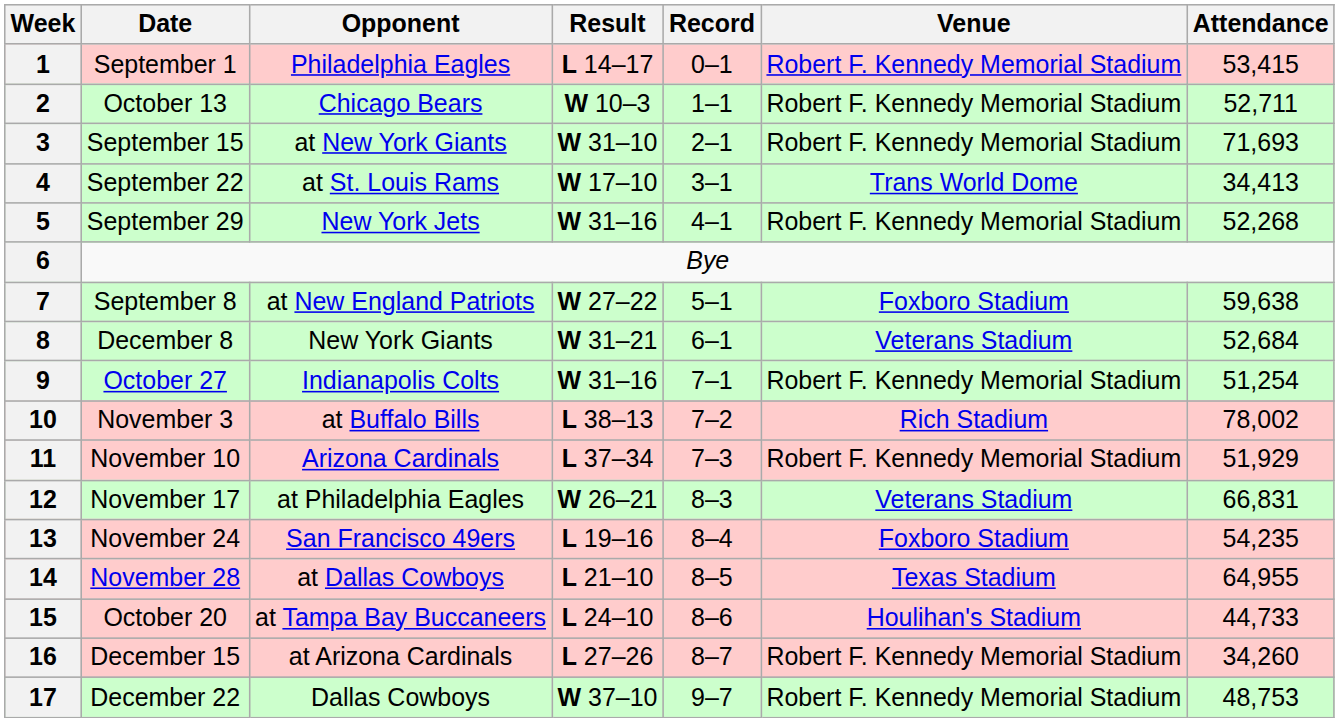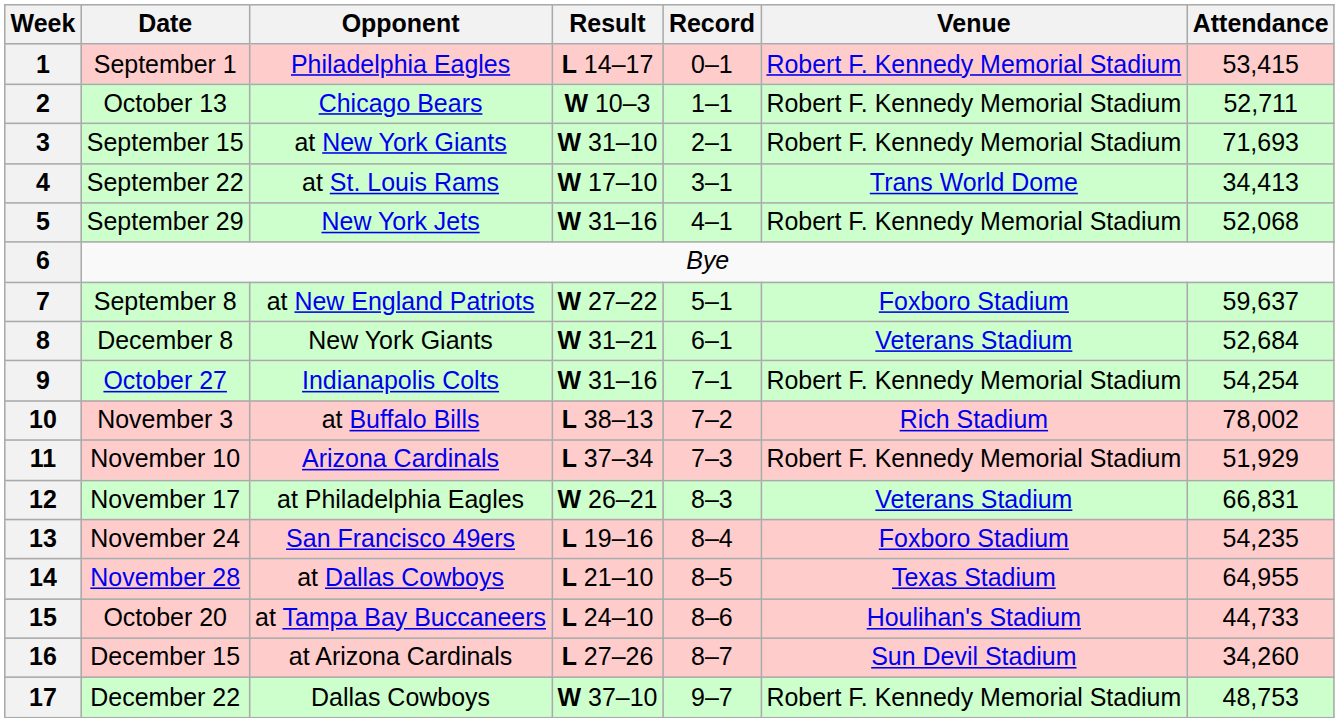 <table class="wikitable" style="text-align:center">
 <tr>
 <th>Week</th>
 <th>Date</th>
 <th>Opponent</th>
 <th>Result</th>
 <th>Record</th>
 <th>Venue</th>
 <th>Attendance</th>
 </tr>
 <tr style="background:#fcc">
 <th>1</th>
 <td>September 1</td>
 <td><a href='#'>Philadelphia Eagles</a></td>
 <td><strong>L</strong> 14–17</td>
 <td>0–1</td>
 <td><a href='#'>Robert F. Kennedy Memorial Stadium</a></td>
 <td>53,415</td>
 </tr>
 <tr style="background:#cfc">
 <th>2</th>
 <td>October 13</td>
 <td><a href='#'>Chicago Bears</a></td>
 <td><strong>W</strong> 10–3</td>
 <td>1–1</td>
 <td>Robert F. Kennedy Memorial Stadium</td>
 <td>52,711</td>
 </tr>
 <tr style="background:#cfc">
 <th>3</th>
 <td>September 15</td>
 <td>at <a href='#'>New York Giants</a></td>
 <td><strong>W</strong> 31–10</td>
 <td>2–1</td>
 <td>Robert F. Kennedy Memorial Stadium</td>
 <td>71,693</td>
 </tr>
 <tr style="background:#cfc">
 <th>4</th>
 <td>September 22</td>
 <td>at <a href='#'>St. Louis Rams</a></td>
 <td><strong>W</strong> 17–10</td>
 <td>3–1</td>
 <td><a href='#'>Trans World Dome</a></td>
 <td>34,413</td>
 </tr>
 <tr style="background:#cfc">
 <th>5</th>
 <td>September 29</td>
 <td><a href='#'>New York Jets</a></td>
 <td><strong>W</strong> 31–16</td>
 <td>4–1</td>
 <td>Robert F. Kennedy Memorial Stadium</td>
-<td>52,268</td>
+<td>52,068</td>
 </tr>
 <tr>
 <th>6</th>
 <td colspan="6"><em>Bye</em></td>
 </tr>
 <tr style="background:#cfc">
 <th>7</th>
 <td>September 8</td>
 <td>at <a href='#'>New England Patriots</a></td>
 <td><strong>W</strong> 27–22</td>
 <td>5–1</td>
 <td><a href='#'>Foxboro Stadium</a></td>
-<td>59,638</td>
+<td>59,637</td>
 </tr>
 <tr style="background:#cfc">
 <th>8</th>
 <td>December 8</td>
 <td>New York Giants</td>
 <td><strong>W</strong> 31–21</td>
 <td>6–1</td>
 <td><a href='#'>Veterans Stadium</a></td>
 <td>52,684</td>
 </tr>
 <tr style="background:#cfc">
 <th>9</th>
 <td><a href='#'>October 27</a></td>
 <td><a href='#'>Indianapolis Colts</a></td>
 <td><strong>W</strong> 31–16</td>
 <td>7–1</td>
 <td>Robert F. Kennedy Memorial Stadium</td>
-<td>51,254</td>
+<td>54,254</td>
 </tr>
 <tr style="background:#fcc">
 <th>10</th>
 <td>November 3</td>
 <td>at <a href='#'>Buffalo Bills</a></td>
 <td><strong>L</strong> 38–13</td>
 <td>7–2</td>
 <td><a href='#'>Rich Stadium</a></td>
 <td>78,002</td>
 </tr>
 <tr style="background:#fcc">
 <th>11</th>
 <td>November 10</td>
 <td><a href='#'>Arizona Cardinals</a></td>
 <td><strong>L</strong> 37–34 </td>
 <td>7–3</td>
 <td>Robert F. Kennedy Memorial Stadium</td>
 <td>51,929</td>
 </tr>
 <tr style="background:#cfc">
 <th>12</th>
 <td>November 17</td>
 <td>at Philadelphia Eagles</td>
 <td><strong>W</strong> 26–21</td>
 <td>8–3</td>
 <td><a href='#'>Veterans Stadium</a></td>
 <td>66,831</td>
 </tr>
 <tr style="background:#fcc">
 <th>13</th>
 <td>November 24</td>
 <td><a href='#'>San Francisco 49ers</a></td>
 <td><strong>L</strong> 19–16</td>
 <td>8–4</td>
 <td><a href='#'>Foxboro Stadium</a></td>
 <td>54,235</td>
 </tr>
 <tr style="background:#fcc">
 <th>14</th>
 <td><a href='#'>November 28</a></td>
 <td>at <a href='#'>Dallas Cowboys</a></td>
 <td><strong>L</strong> 21–10</td>
 <td>8–5</td>
 <td><a href='#'>Texas Stadium</a></td>
 <td>64,955</td>
 </tr>
 <tr style="background:#fcc">
 <th>15</th>
 <td>October 20</td>
 <td>at <a href='#'>Tampa Bay Buccaneers</a></td>
 <td><strong>L</strong> 24–10</td>
 <td>8–6</td>
 <td><a href='#'>Houlihan's Stadium</a></td>
 <td>44,733</td>
 </tr>
 <tr style="background:#fcc">
 <th>16</th>
 <td>December 15</td>
 <td>at Arizona Cardinals</td>
 <td><strong>L</strong> 27–26</td>
 <td>8–7</td>
-<td>Robert F. Kennedy Memorial Stadium</td>
+<td><a href='#'>Sun Devil Stadium</a></td>
 <td>34,260</td>
 </tr>
 <tr style="background:#cfc">
 <th>17</th>
 <td>December 22</td>
 <td>Dallas Cowboys</td>
 <td><strong>W</strong> 37–10</td>
 <td>9–7</td>
 <td>Robert F. Kennedy Memorial Stadium</td>
 <td>48,753</td>
 </tr>
 </table>
